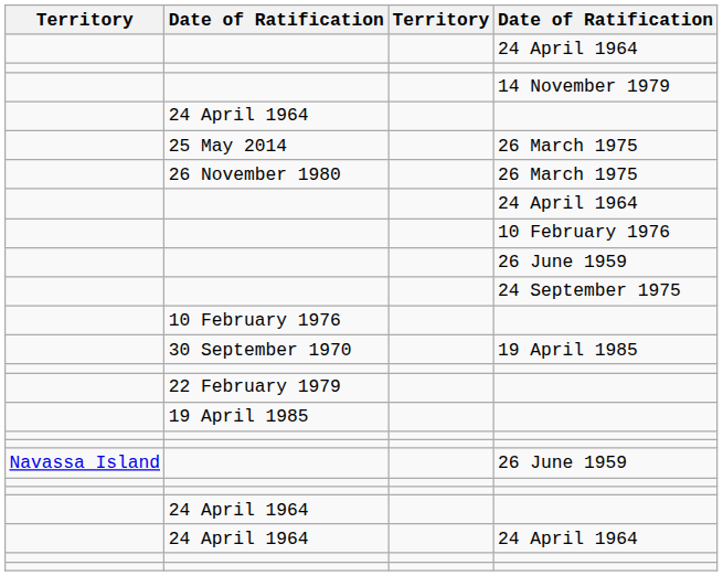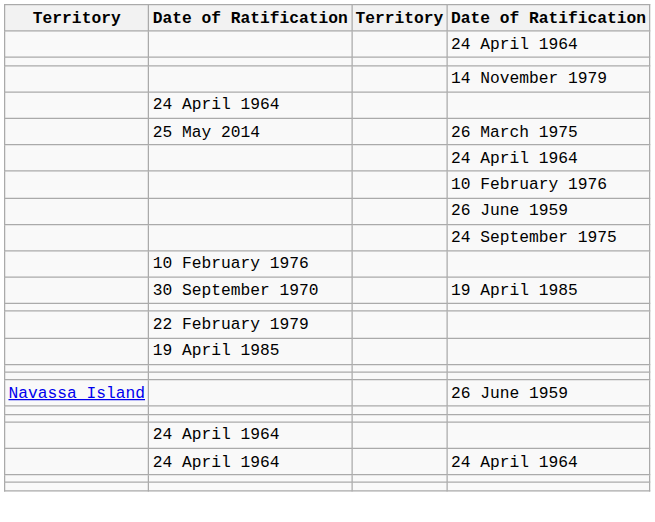 <table class="wikitable sortable">
 <tr>
 <th>Territory</th>
 <th>Date of Ratification</th>
 <th>Territory</th>
 <th>Date of Ratification</th>
 </tr>
 <tr>
 <td></td>
 <td></td>
 <td></td>
 <td>24 April 1964</td>
 </tr>
 <tr>
 <td></td>
 <td></td>
 <td></td>
 <td></td>
 </tr>
 <tr>
 <td></td>
 <td></td>
 <td></td>
 <td>14 November 1979</td>
 </tr>
 <tr>
 <td></td>
 <td>24 April 1964</td>
 <td></td>
 <td></td>
 </tr>
 <tr>
 <td></td>
 <td>25 May 2014</td>
-<td></td>
-<td>26 March 1975</td>
-</tr>
-<tr>
-<td></td>
-<td>26 November 1980</td>
 <td></td>
 <td>26 March 1975</td>
 </tr>
 <tr>
 <td></td>
 <td></td>
 <td></td>
 <td>24 April 1964</td>
 </tr>
 <tr>
 <td></td>
 <td></td>
 <td></td>
 <td>10 February 1976</td>
 </tr>
 <tr>
 <td></td>
 <td></td>
 <td></td>
 <td>26 June 1959</td>
 </tr>
 <tr>
 <td></td>
 <td></td>
 <td></td>
 <td>24 September 1975</td>
 </tr>
 <tr>
 <td></td>
 <td>10 February 1976</td>
 <td></td>
 <td></td>
 </tr>
 <tr>
 <td></td>
 <td>30 September 1970</td>
 <td></td>
 <td>19 April 1985</td>
 </tr>
 <tr>
 <td></td>
 <td></td>
 <td></td>
 <td></td>
 </tr>
 <tr>
 <td></td>
 <td>22 February 1979</td>
 <td></td>
 <td></td>
 </tr>
 <tr>
 <td></td>
 <td>19 April 1985</td>
 <td></td>
 <td></td>
 </tr>
 <tr>
 <td></td>
 <td></td>
 <td></td>
 <td></td>
 </tr>
 <tr>
 <td></td>
 <td></td>
 <td></td>
 <td></td>
 </tr>
 <tr>
 <td><a href='#'>Navassa Island</a></td>
 <td></td>
 <td></td>
 <td>26 June 1959</td>
 </tr>
 <tr>
 <td></td>
 <td></td>
 <td></td>
 <td></td>
 </tr>
 <tr>
 <td></td>
 <td></td>
 <td></td>
 <td></td>
 </tr>
 <tr>
 <td></td>
 <td>24 April 1964</td>
 <td></td>
 <td></td>
 </tr>
 <tr>
 <td></td>
 <td>24 April 1964</td>
 <td></td>
 <td>24 April 1964</td>
 </tr>
 <tr>
 <td></td>
 <td></td>
 <td></td>
 <td></td>
 </tr>
 <tr>
 <td></td>
 <td></td>
 <td></td>
 <td></td>
 </tr>
 </table>
